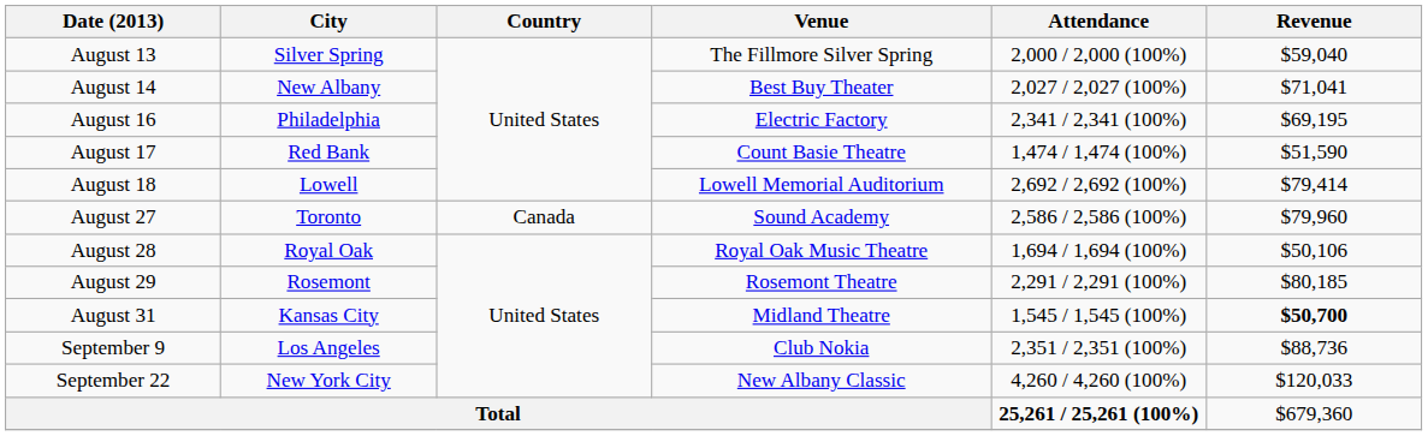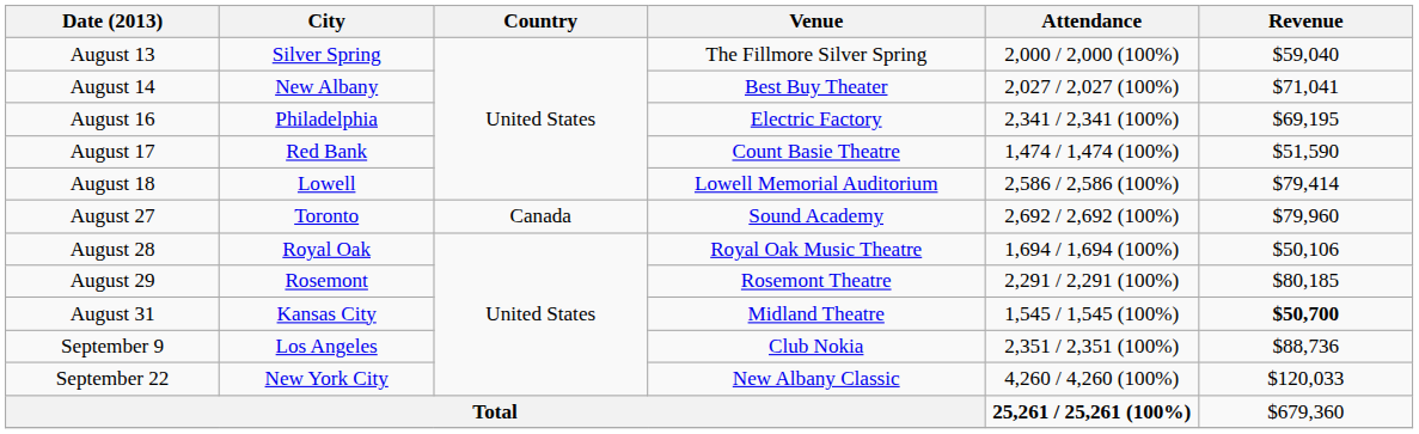 <table class="wikitable plainrowheaders" style="text-align:center;">
 <tr>
 <th scope="col" style="width:10em;">Date (2013)</th>
 <th scope="col" style="width:10em;">City</th>
 <th scope="col" style="width:10em;">Country</th>
 <th scope="col" style="width:16em;">Venue</th>
 <th scope="col" style="width:10em;">Attendance</th>
 <th scope="col" style="width:10em;">Revenue</th>
 </tr>
 <tr>
 <td>August 13</td>
 <td><a href='#'>Silver Spring</a></td>
 <td rowspan="5">United States</td>
 <td>The Fillmore Silver Spring</td>
 <td>2,000 / 2,000 (100%)</td>
 <td>$59,040</td>
 </tr>
 <tr>
 <td>August 14</td>
 <td><a href='#'>New Albany</a></td>
 <td><a href='#'>Best Buy Theater</a></td>
 <td>2,027 / 2,027 (100%)</td>
 <td>$71,041</td>
 </tr>
 <tr>
 <td>August 16</td>
 <td><a href='#'>Philadelphia</a></td>
 <td><a href='#'>Electric Factory</a></td>
 <td>2,341 / 2,341 (100%)</td>
 <td>$69,195</td>
 </tr>
 <tr>
 <td>August 17</td>
 <td><a href='#'>Red Bank</a></td>
 <td><a href='#'>Count Basie Theatre</a></td>
 <td>1,474 / 1,474 (100%)</td>
 <td>$51,590</td>
 </tr>
 <tr>
 <td>August 18</td>
 <td><a href='#'>Lowell</a></td>
 <td><a href='#'>Lowell Memorial Auditorium</a></td>
-<td>2,692 / 2,692 (100%)</td>
+<td>2,586 / 2,586 (100%)</td>
 <td>$79,414</td>
 </tr>
 <tr>
 <td>August 27</td>
 <td><a href='#'>Toronto</a></td>
 <td>Canada</td>
 <td><a href='#'>Sound Academy</a></td>
-<td>2,586 / 2,586 (100%)</td>
+<td>2,692 / 2,692 (100%)</td>
 <td>$79,960</td>
 </tr>
 <tr>
 <td>August 28</td>
 <td><a href='#'>Royal Oak</a></td>
 <td rowspan="5">United States</td>
 <td><a href='#'>Royal Oak Music Theatre</a></td>
 <td>1,694 / 1,694 (100%)</td>
 <td>$50,106</td>
 </tr>
 <tr>
 <td>August 29</td>
 <td><a href='#'>Rosemont</a></td>
 <td><a href='#'>Rosemont Theatre</a></td>
 <td>2,291 / 2,291 (100%)</td>
 <td>$80,185</td>
 </tr>
 <tr>
 <td>August 31</td>
 <td><a href='#'>Kansas City</a></td>
 <td><a href='#'>Midland Theatre</a></td>
 <td>1,545 / 1,545 (100%)</td>
 <td><strong>$50,700</strong></td>
 </tr>
 <tr>
 <td>September 9</td>
 <td><a href='#'>Los Angeles</a></td>
 <td><a href='#'>Club Nokia</a></td>
 <td>2,351 / 2,351 (100%)</td>
 <td>$88,736</td>
 </tr>
 <tr>
 <td>September 22</td>
 <td><a href='#'>New York City</a></td>
 <td><a href='#'>New Albany Classic</a></td>
 <td>4,260 / 4,260 (100%)</td>
 <td>$120,033</td>
 </tr>
 <tr $100,000>
 <th colspan="4">Total</th>
 <td><strong>25,261 / 25,261 (100%)</strong></td>
 <td>$679,360</td>
 </tr>
 <tr>
 </tr>
 </table>
